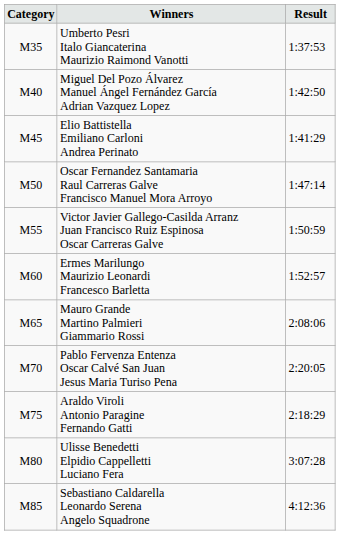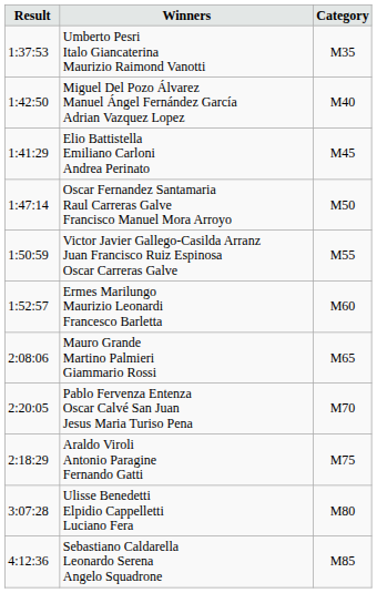 <table class="wikitable" width=35%>
 <tr>
+<td width=15% align="center" bgcolor=#E3E7E6><strong>Result</strong></td>
+<td align="center" bgcolor=#E3E7E6> <strong>Winners</strong></td>
 <td width=15% align="center" bgcolor=#E3E7E6><strong>Category</strong></td>
-<td align="center" bgcolor=#E3E7E6> <strong>Winners</strong></td>
-<td width=15% align="center" bgcolor=#E3E7E6><strong>Result</strong></td>
 </tr>
 <tr>
+<td>1:37:53</td>
+<td> Umberto Pesri<br> Italo Giancaterina<br> Maurizio Raimond Vanotti</td>
 <td align="center">M35</td>
-<td> Umberto Pesri<br> Italo Giancaterina<br> Maurizio Raimond Vanotti</td>
-<td>1:37:53</td>
 </tr>
 <tr>
+<td>1:42:50</td>
+<td> Miguel Del Pozo Álvarez<br> Manuel Ángel Fernández García<br> Adrian Vazquez Lopez</td>
 <td align="center">M40</td>
-<td> Miguel Del Pozo Álvarez<br> Manuel Ángel Fernández García<br> Adrian Vazquez Lopez</td>
-<td>1:42:50</td>
 </tr>
 <tr>
+<td>1:41:29</td>
+<td> Elio Battistella<br> Emiliano Carloni<br> Andrea Perinato</td>
 <td align="center">M45</td>
-<td> Elio Battistella<br> Emiliano Carloni<br> Andrea Perinato</td>
-<td>1:41:29</td>
 </tr>
 <tr>
+<td>1:47:14</td>
+<td> Oscar Fernandez Santamaria<br> Raul Carreras Galve<br> Francisco Manuel Mora Arroyo</td>
 <td align="center">M50</td>
-<td> Oscar Fernandez Santamaria<br> Raul Carreras Galve<br> Francisco Manuel Mora Arroyo</td>
-<td>1:47:14</td>
 </tr>
 <tr>
+<td>1:50:59</td>
+<td> Victor Javier Gallego-Casilda Arranz<br> Juan Francisco Ruiz Espinosa<br> Oscar Carreras Galve</td>
 <td align="center">M55</td>
-<td> Victor Javier Gallego-Casilda Arranz<br> Juan Francisco Ruiz Espinosa<br> Oscar Carreras Galve</td>
-<td>1:50:59</td>
 </tr>
 <tr>
+<td>1:52:57</td>
+<td> Ermes Marilungo<br> Maurizio Leonardi<br> Francesco Barletta</td>
 <td align="center">M60</td>
-<td> Ermes Marilungo<br> Maurizio Leonardi<br> Francesco Barletta</td>
-<td>1:52:57</td>
 </tr>
 <tr>
+<td>2:08:06</td>
+<td> Mauro Grande<br> Martino Palmieri<br> Giammario Rossi</td>
 <td align="center">M65</td>
-<td> Mauro Grande<br> Martino Palmieri<br> Giammario Rossi</td>
-<td>2:08:06</td>
 </tr>
 <tr>
+<td>2:20:05</td>
+<td> Pablo Fervenza Entenza<br> Oscar Calvé San Juan<br> Jesus Maria Turiso Pena</td>
 <td align="center">M70</td>
-<td> Pablo Fervenza Entenza<br> Oscar Calvé San Juan<br> Jesus Maria Turiso Pena</td>
-<td>2:20:05</td>
 </tr>
 <tr>
+<td>2:18:29</td>
+<td> Araldo Viroli<br> Antonio Paragine<br> Fernando Gatti</td>
 <td align="center">M75</td>
-<td> Araldo Viroli<br> Antonio Paragine<br> Fernando Gatti</td>
-<td>2:18:29</td>
 </tr>
 <tr>
+<td>3:07:28</td>
+<td> Ulisse Benedetti<br> Elpidio Cappelletti<br> Luciano Fera</td>
 <td align="center">M80</td>
-<td> Ulisse Benedetti<br> Elpidio Cappelletti<br> Luciano Fera</td>
-<td>3:07:28</td>
 </tr>
 <tr>
+<td>4:12:36</td>
+<td> Sebastiano Caldarella<br> Leonardo Serena<br> Angelo Squadrone</td>
 <td align="center">M85</td>
-<td> Sebastiano Caldarella<br> Leonardo Serena<br> Angelo Squadrone</td>
-<td>4:12:36</td>
 </tr>
 </table>
